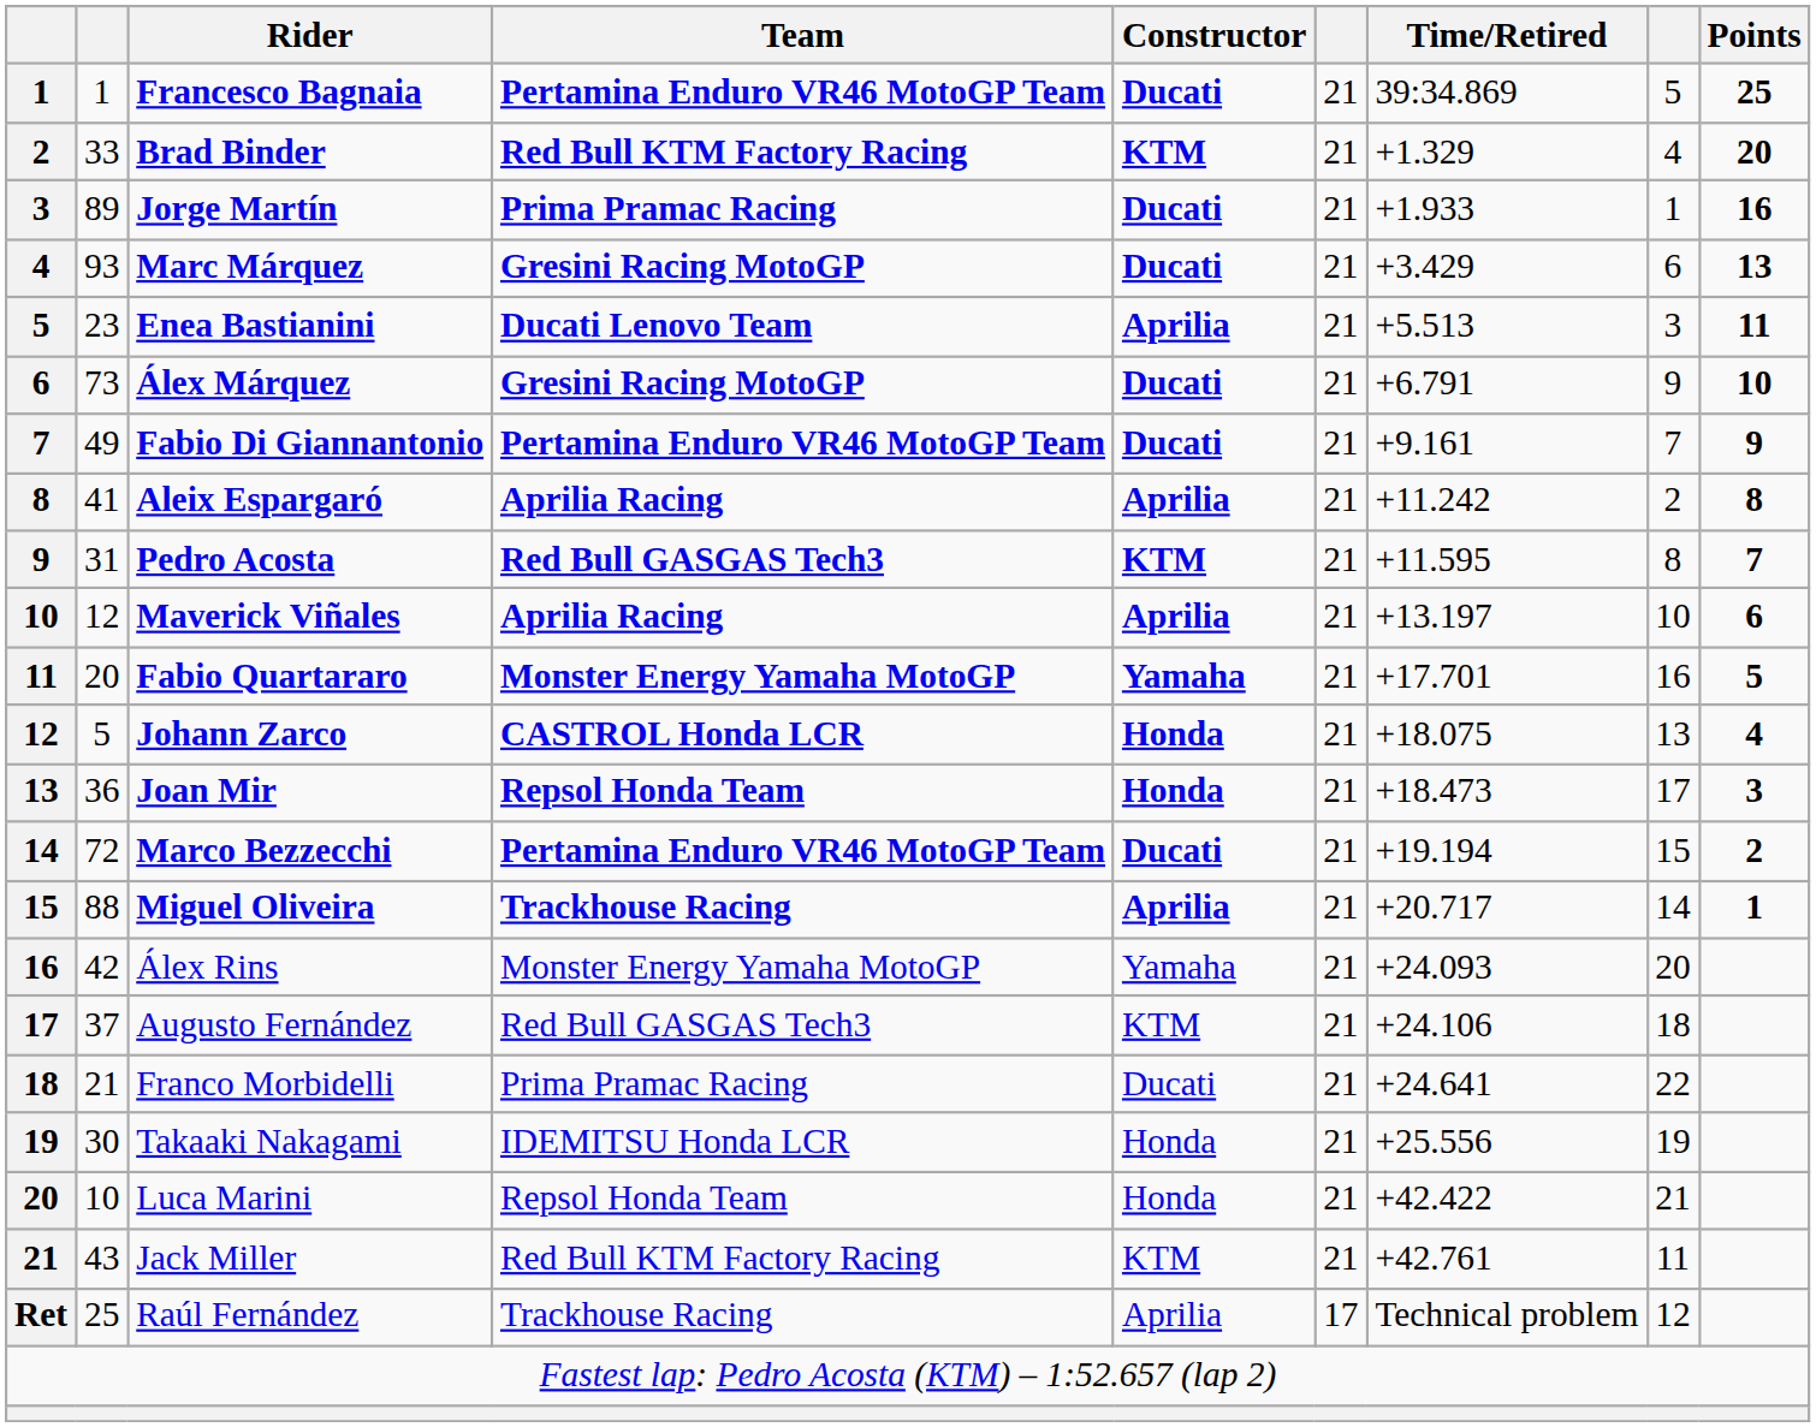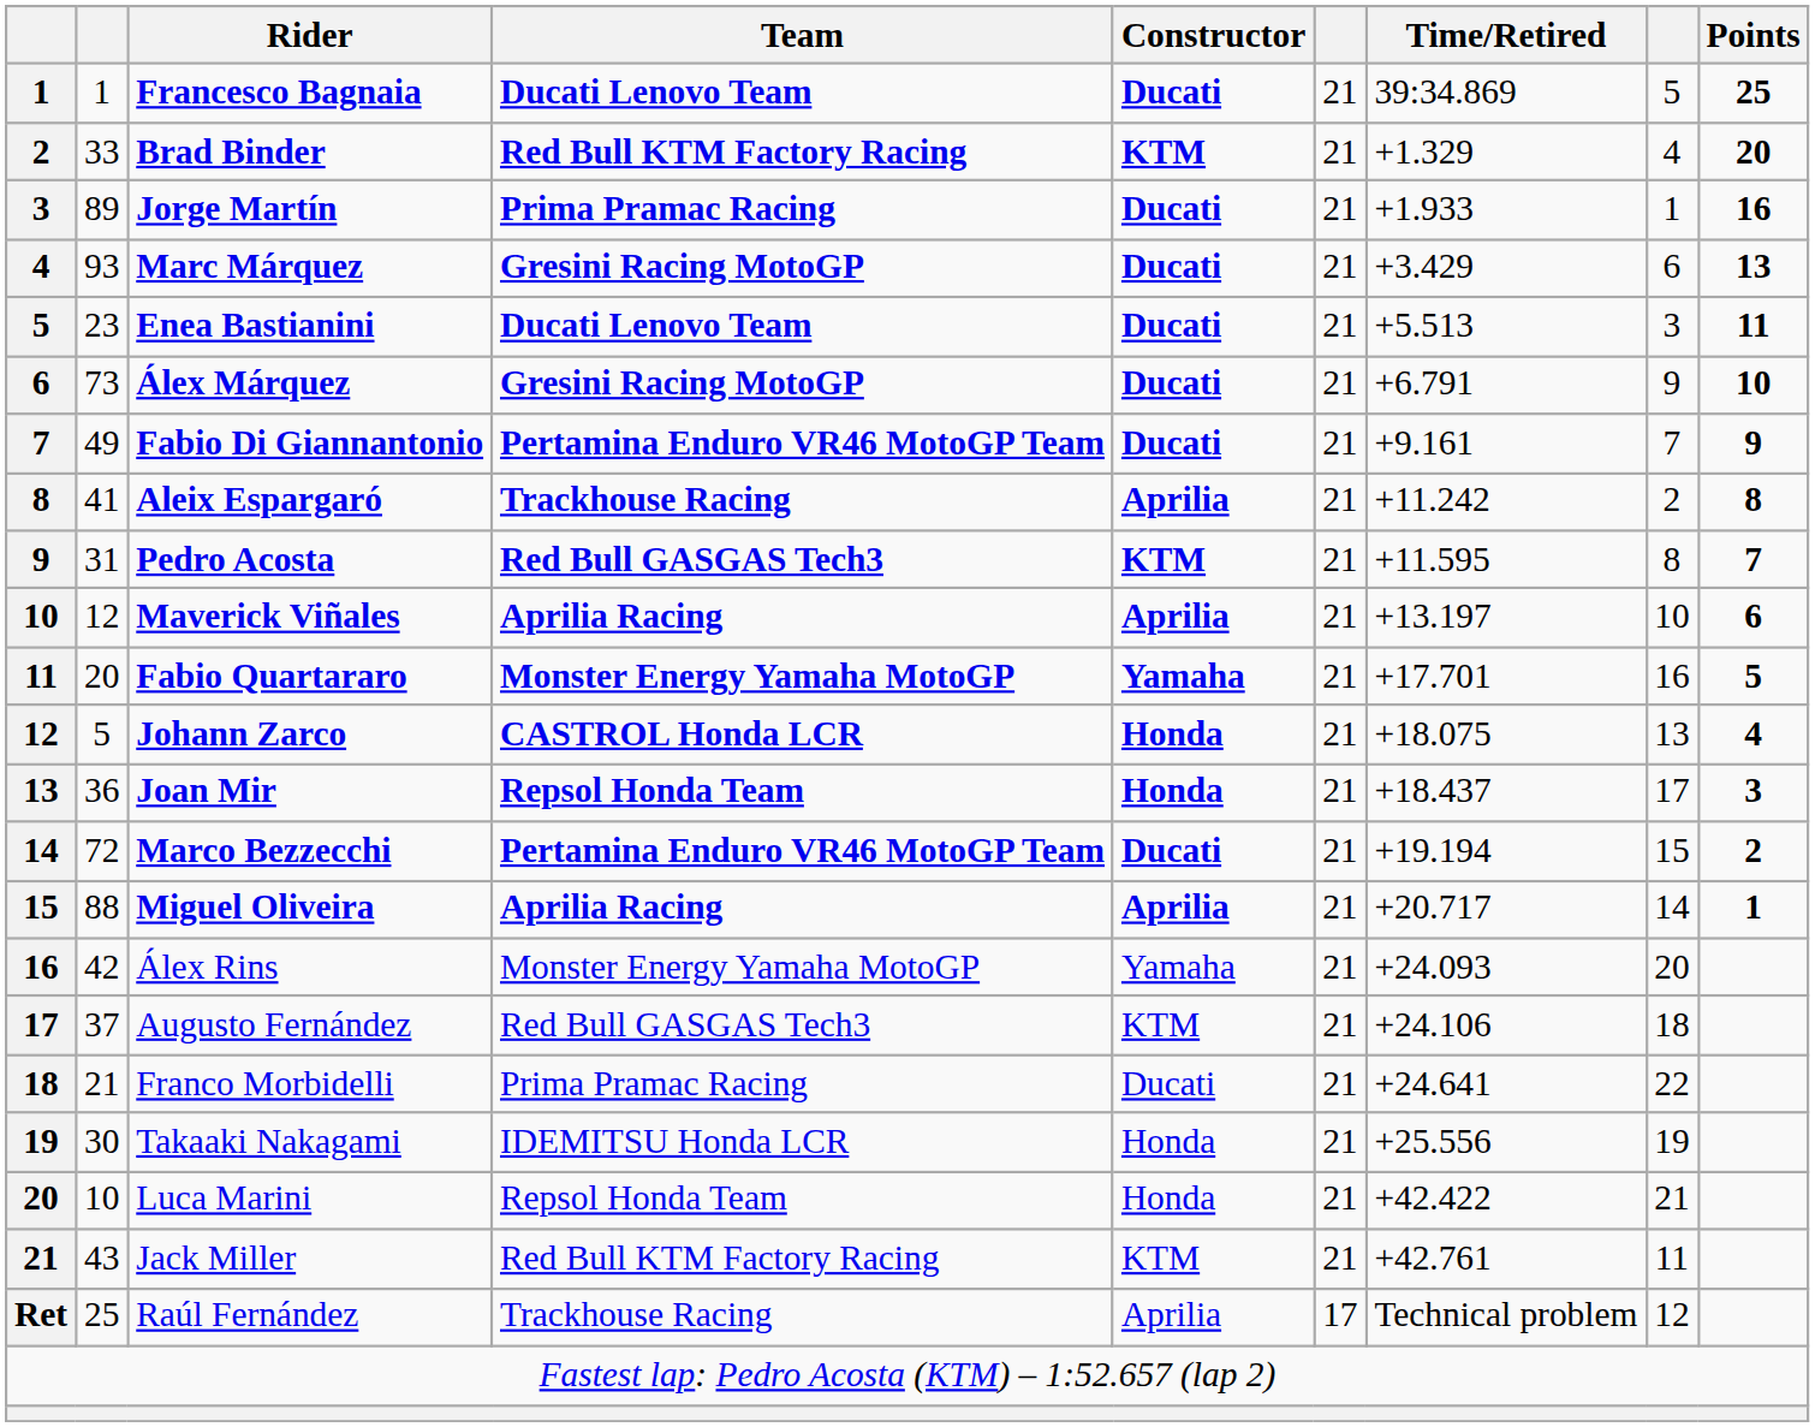 <table class="wikitable sortable" style="font-size: 85%;">
 <tr>
 <th scope="col"></th>
 <th scope="col"></th>
 <th scope="col">Rider</th>
 <th scope="col">Team</th>
 <th scope="col">Constructor</th>
 <th scope="col" class="unsortable"></th>
 <th scope="col" class="unsortable">Time/Retired</th>
 <th scope="col"></th>
 <th scope="col">Points</th>
 </tr>
 <tr>
 <th scope="row">1</th>
 <td align="center">1</td>
 <td data-sort-value="bag"> <strong><a href='#'>Francesco Bagnaia</a></strong></td>
-<td><strong><a href='#'>Pertamina Enduro VR46 MotoGP Team</a></strong></td>
+<td><strong><a href='#'>Ducati Lenovo Team</a></strong></td>
 <td><strong><a href='#'>Ducati</a></strong></td>
 <td>21</td>
 <td>39:34.869</td>
 <td align="center">5</td>
 <td align="center"><strong>25</strong></td>
 </tr>
 <tr>
 <th scope="row">2</th>
 <td align="center">33</td>
 <td data-sort-value="bin"> <strong><a href='#'>Brad Binder</a></strong></td>
 <td><strong><a href='#'>Red Bull KTM Factory Racing</a></strong></td>
 <td><strong><a href='#'>KTM</a></strong></td>
 <td>21</td>
 <td>+1.329</td>
 <td align="center">4</td>
 <td align="center"><strong>20</strong></td>
 </tr>
 <tr>
 <th scope="row">3</th>
 <td align="center">89</td>
 <td data-sort-value="mart"> <strong><a href='#'>Jorge Martín</a></strong></td>
 <td><strong><a href='#'>Prima Pramac Racing</a></strong></td>
 <td><strong><a href='#'>Ducati</a></strong></td>
 <td>21</td>
 <td>+1.933</td>
 <td align="center">1</td>
 <td align="center"><strong>16</strong></td>
 </tr>
 <tr>
 <th scope="row">4</th>
 <td align="center">93</td>
 <td data-sort-value="marqm"> <strong><a href='#'>Marc Márquez</a></strong></td>
 <td><strong><a href='#'>Gresini Racing MotoGP</a></strong></td>
 <td><strong><a href='#'>Ducati</a></strong></td>
 <td>21</td>
 <td>+3.429</td>
 <td align="center">6</td>
 <td align="center"><strong>13</strong></td>
 </tr>
 <tr>
 <th scope="row">5</th>
 <td align="center">23</td>
 <td data-sort-value="bas"> <strong><a href='#'>Enea Bastianini</a></strong></td>
 <td><strong><a href='#'>Ducati Lenovo Team</a></strong></td>
-<td><strong><a href='#'>Aprilia</a></strong></td>
+<td><strong><a href='#'>Ducati</a></strong></td>
 <td>21</td>
 <td>+5.513</td>
 <td align="center">3</td>
 <td align="center"><strong>11</strong></td>
 </tr>
 <tr>
 <th scope="row">6</th>
 <td align="center">73</td>
 <td data-sort-value="marqa"> <strong><a href='#'>Álex Márquez</a></strong></td>
 <td><strong><a href='#'>Gresini Racing MotoGP</a></strong></td>
 <td><strong><a href='#'>Ducati</a></strong></td>
 <td>21</td>
 <td>+6.791</td>
 <td align="center">9</td>
 <td align="center"><strong>10</strong></td>
 </tr>
 <tr>
 <th scope="row">7</th>
 <td align="center">49</td>
 <td data-sort-value="dig"> <strong><a href='#'>Fabio Di Giannantonio</a></strong></td>
 <td><strong><a href='#'>Pertamina Enduro VR46 MotoGP Team</a></strong></td>
 <td><strong><a href='#'>Ducati</a></strong></td>
 <td>21</td>
 <td>+9.161</td>
 <td align="center">7</td>
 <td align="center"><strong>9</strong></td>
 </tr>
 <tr>
 <th scope="row">8</th>
 <td align="center">41</td>
 <td data-sort-value="esp"> <strong><a href='#'>Aleix Espargaró</a></strong></td>
-<td><strong><a href='#'>Aprilia Racing</a></strong></td>
+<td><strong><a href='#'>Trackhouse Racing</a></strong></td>
 <td><strong><a href='#'>Aprilia</a></strong></td>
 <td>21</td>
 <td>+11.242</td>
 <td align="center">2</td>
 <td align="center"><strong>8</strong></td>
 </tr>
 <tr>
 <th scope="row">9</th>
 <td align="center">31</td>
 <td data-sort-value="aco"> <strong><a href='#'>Pedro Acosta</a></strong></td>
 <td><strong><a href='#'>Red Bull GASGAS Tech3</a></strong></td>
 <td><strong><a href='#'>KTM</a></strong></td>
 <td>21</td>
 <td>+11.595</td>
 <td align="center">8</td>
 <td align="center"><strong>7</strong></td>
 </tr>
 <tr>
 <th scope="row">10</th>
 <td align="center">12</td>
 <td data-sort-value="vin"> <strong><a href='#'>Maverick Viñales</a></strong></td>
 <td><strong><a href='#'>Aprilia Racing</a></strong></td>
 <td><strong><a href='#'>Aprilia</a></strong></td>
 <td>21</td>
 <td>+13.197</td>
 <td align="center">10</td>
 <td align="center"><strong>6</strong></td>
 </tr>
 <tr>
 <th scope="row">11</th>
 <td align="center">20</td>
 <td data-sort-value="qua"> <strong><a href='#'>Fabio Quartararo</a></strong></td>
 <td><strong><a href='#'>Monster Energy Yamaha MotoGP</a></strong></td>
 <td><strong><a href='#'>Yamaha</a></strong></td>
 <td>21</td>
 <td>+17.701</td>
 <td align="center">16</td>
 <td align="center"><strong>5</strong></td>
 </tr>
 <tr>
 <th scope="row">12</th>
 <td align="center">5</td>
 <td data-sort-value="zar"> <strong><a href='#'>Johann Zarco</a></strong></td>
 <td><strong><a href='#'>CASTROL Honda LCR</a></strong></td>
 <td><strong><a href='#'>Honda</a></strong></td>
 <td>21</td>
 <td>+18.075</td>
 <td align="center">13</td>
 <td align="center"><strong>4</strong></td>
 </tr>
 <tr>
 <th scope="row">13</th>
 <td align="center">36</td>
 <td data-sort-value="mir"> <strong><a href='#'>Joan Mir</a></strong></td>
 <td><strong><a href='#'>Repsol Honda Team</a></strong></td>
 <td><strong><a href='#'>Honda</a></strong></td>
 <td>21</td>
-<td>+18.473</td>
+<td>+18.437</td>
 <td align="center">17</td>
 <td align="center"><strong>3</strong></td>
 </tr>
 <tr>
 <th scope="row">14</th>
 <td align="center">72</td>
 <td data-sort-value="bez"> <strong><a href='#'>Marco Bezzecchi</a></strong></td>
 <td><strong><a href='#'>Pertamina Enduro VR46 MotoGP Team</a></strong></td>
 <td><strong><a href='#'>Ducati</a></strong></td>
 <td>21</td>
 <td>+19.194</td>
 <td align="center">15</td>
 <td align="center"><strong>2</strong></td>
 </tr>
 <tr>
 <th scope="row">15</th>
 <td align="center">88</td>
 <td data-sort-value="oli"> <strong><a href='#'>Miguel Oliveira</a></strong></td>
-<td><strong><a href='#'>Trackhouse Racing</a></strong></td>
+<td><strong><a href='#'>Aprilia Racing</a></strong></td>
 <td><strong><a href='#'>Aprilia</a></strong></td>
 <td>21</td>
 <td>+20.717</td>
 <td align="center">14</td>
 <td align="center"><strong>1</strong></td>
 </tr>
 <tr>
 <th scope="row">16</th>
 <td align="center">42</td>
 <td data-sort-value="rin"> <a href='#'>Álex Rins</a></td>
 <td><a href='#'>Monster Energy Yamaha MotoGP</a></td>
 <td><a href='#'>Yamaha</a></td>
 <td>21</td>
 <td>+24.093</td>
 <td align="center">20</td>
 <td align="center"></td>
 </tr>
 <tr>
 <th scope="row">17</th>
 <td align="center">37</td>
 <td data-sort-value="fera"> <a href='#'>Augusto Fernández</a></td>
 <td><a href='#'>Red Bull GASGAS Tech3</a></td>
 <td><a href='#'>KTM</a></td>
 <td>21</td>
 <td>+24.106</td>
 <td align="center">18</td>
 <td align="center"></td>
 </tr>
 <tr>
 <th scope="row">18</th>
 <td align="center">21</td>
 <td data-sort-value="mor"> <a href='#'>Franco Morbidelli</a></td>
 <td><a href='#'>Prima Pramac Racing</a></td>
 <td><a href='#'>Ducati</a></td>
 <td>21</td>
 <td>+24.641</td>
 <td align="center">22</td>
 <td align="center"></td>
 </tr>
 <tr>
 <th scope="row">19</th>
 <td align="center">30</td>
 <td data-sort-value="nak"> <a href='#'>Takaaki Nakagami</a></td>
 <td><a href='#'>IDEMITSU Honda LCR</a></td>
 <td><a href='#'>Honda</a></td>
 <td>21</td>
 <td>+25.556</td>
 <td align="center">19</td>
 <td align="center"></td>
 </tr>
 <tr>
 <th scope="row">20</th>
 <td align="center">10</td>
 <td data-sort-value="mari"> <a href='#'>Luca Marini</a></td>
 <td><a href='#'>Repsol Honda Team</a></td>
 <td><a href='#'>Honda</a></td>
 <td>21</td>
 <td>+42.422</td>
 <td align="center">21</td>
 <td align="center"></td>
 </tr>
 <tr>
 <th scope="row">21</th>
 <td align="center">43</td>
 <td data-sort-value="mil"> <a href='#'>Jack Miller</a></td>
 <td><a href='#'>Red Bull KTM Factory Racing</a></td>
 <td><a href='#'>KTM</a></td>
 <td>21</td>
 <td>+42.761</td>
 <td align="center">11</td>
 <td align="center"></td>
 </tr>
 <tr>
 <th scope="row">Ret</th>
 <td align="center">25</td>
 <td data-sort-value="ferr"> <a href='#'>Raúl Fernández</a></td>
 <td><a href='#'>Trackhouse Racing</a></td>
 <td><a href='#'>Aprilia</a></td>
 <td>17</td>
 <td>Technical problem</td>
 <td align="center">12</td>
 <td></td>
 </tr>
 <tr class="sortbottom">
 <td colspan="9" style="text-align:center"><em><a href='#'>Fastest lap</a>:  <a href='#'>Pedro Acosta</a> (<a href='#'>KTM</a>) – 1:52.657 (lap 2)</em></td>
 </tr>
 <tr>
 <th colspan=9></th>
 </tr>
 </table>
